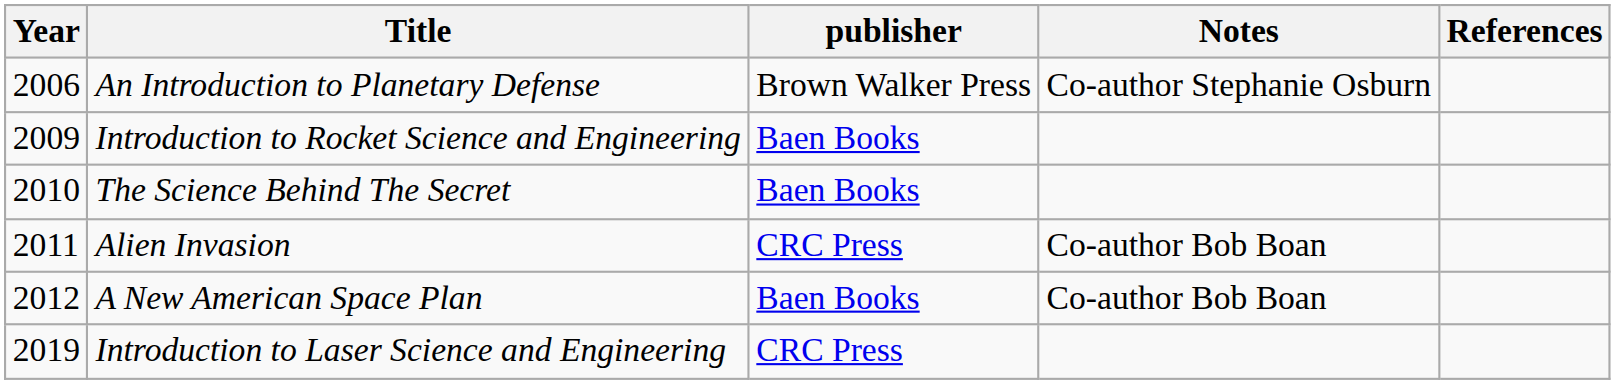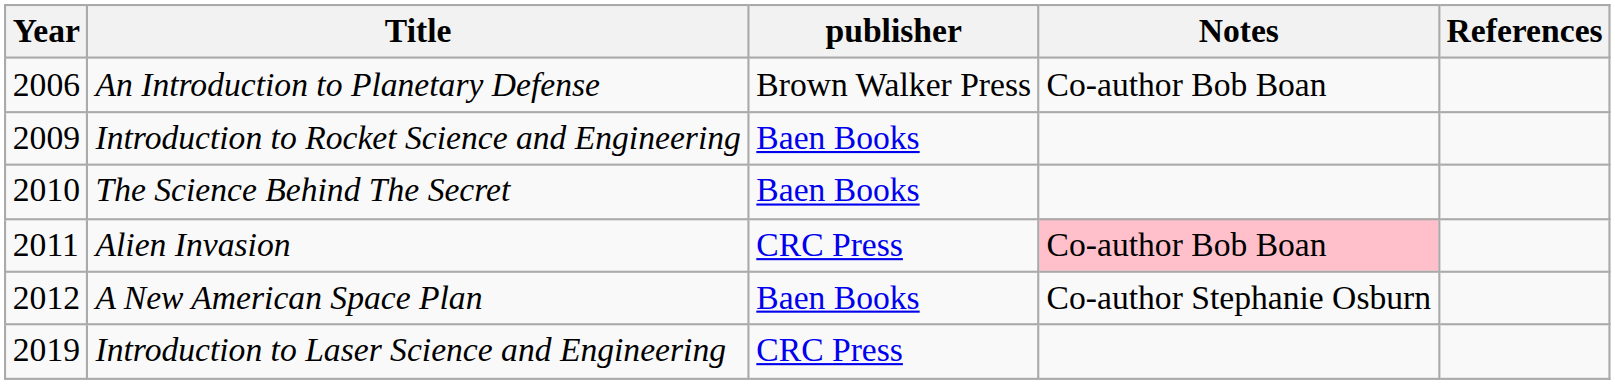 <table class="wikitable sortable">
 <tr>
 <th>Year</th>
 <th>Title</th>
 <th>publisher</th>
 <th class="unsortable">Notes</th>
 <th>References</th>
 </tr>
 <tr>
 <td>2006</td>
 <td><em>An Introduction to Planetary Defense</em></td>
 <td>Brown Walker Press</td>
-<td>Co-author Stephanie Osburn</td>
+<td>Co-author Bob Boan</td>
 <td></td>
 </tr>
 <tr>
 <td>2009</td>
 <td><em>Introduction to Rocket Science and Engineering</em></td>
 <td><a href='#'>Baen Books</a></td>
 <td></td>
 <td></td>
 </tr>
 <tr>
 <td>2010</td>
 <td><em>The Science Behind The Secret</em></td>
 <td><a href='#'>Baen Books</a></td>
 <td></td>
 <td></td>
 </tr>
 <tr>
 <td>2011</td>
 <td><em>Alien Invasion</em></td>
 <td><a href='#'>CRC Press</a></td>
-<td>Co-author Bob Boan</td>
+<td style="background: pink;">Co-author Bob Boan</td>
 <td></td>
 </tr>
 <tr>
 <td>2012</td>
 <td><em>A New American Space Plan</em></td>
 <td><a href='#'>Baen Books</a></td>
-<td>Co-author Bob Boan</td>
+<td>Co-author Stephanie Osburn</td>
 <td></td>
 </tr>
 <tr>
 <td>2019</td>
 <td><em>Introduction to Laser Science and Engineering</em></td>
 <td><a href='#'>CRC Press</a></td>
 <td></td>
 <td></td>
 </tr>
 </table>
